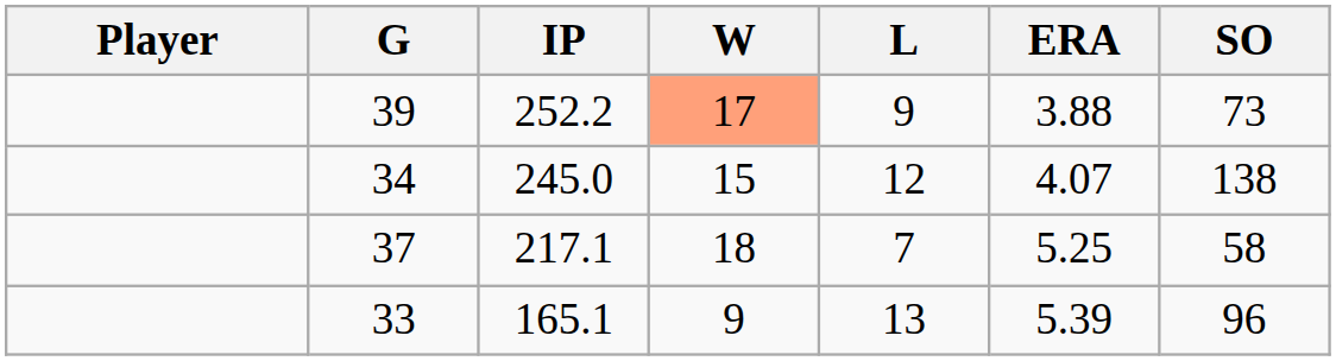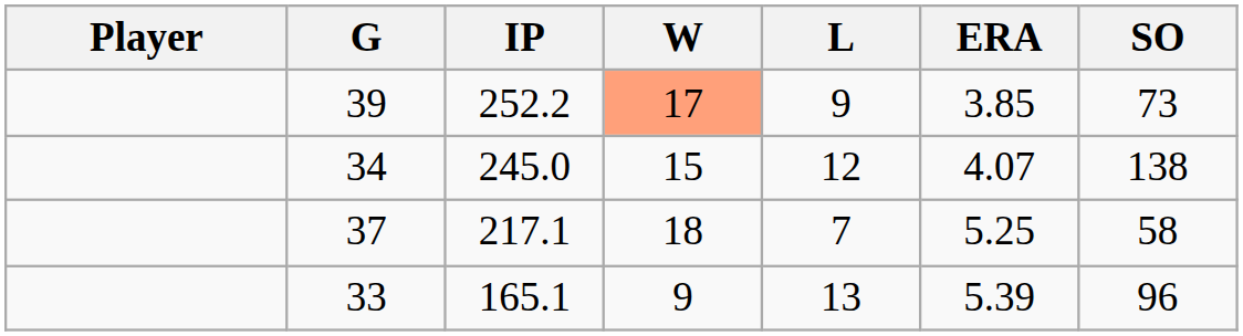 <table class="wikitable sortable">
 <tr>
 <th bgcolor="#DDDDFF" width="16%">Player</th>
 <th bgcolor="#DDDDFF" width="9%">G</th>
 <th bgcolor="#DDDDFF" width="9%">IP</th>
 <th bgcolor="#DDDDFF" width="9%">W</th>
 <th bgcolor="#DDDDFF" width="9%">L</th>
 <th bgcolor="#DDDDFF" width="9%">ERA</th>
 <th bgcolor="#DDDDFF" width="9%">SO</th>
 </tr>
 <tr align="center">
 <td></td>
 <td>39</td>
 <td>252.2</td>
 <td style="background: lightsalmon;">17</td>
 <td>9</td>
-<td>3.88</td>
+<td>3.85</td>
 <td>73</td>
 </tr>
 <tr align="center">
 <td></td>
 <td>34</td>
 <td>245.0</td>
 <td>15</td>
 <td>12</td>
 <td>4.07</td>
 <td>138</td>
 </tr>
 <tr align="center">
 <td></td>
 <td>37</td>
 <td>217.1</td>
 <td>18</td>
 <td>7</td>
 <td>5.25</td>
 <td>58</td>
 </tr>
 <tr align="center">
 <td></td>
 <td>33</td>
 <td>165.1</td>
 <td>9</td>
 <td>13</td>
 <td>5.39</td>
 <td>96</td>
 </tr>
 </table>
